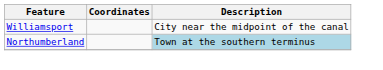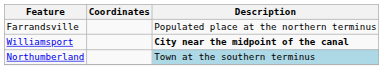 <table class="wikitable">
 <tr>
 <th>Feature</th>
 <th>Coordinates</th>
 <th>Description</th>
 </tr>
 <tr>
+<td>Farrandsville</td>
+<td></td>
+<td>Populated place at the northern terminus</td>
+</tr>
+<tr>
 <td><a href='#'>Williamsport</a></td>
 <td></td>
-<td>City near the midpoint of the canal</td>
+<td><strong>City near the midpoint of the canal</strong></td>
 </tr>
 <tr>
 <td><a href='#'>Northumberland</a></td>
 <td></td>
 <td style="background: lightblue;">Town at the southern terminus</td>
 </tr>
 <tr>
 </tr>
 </table>
